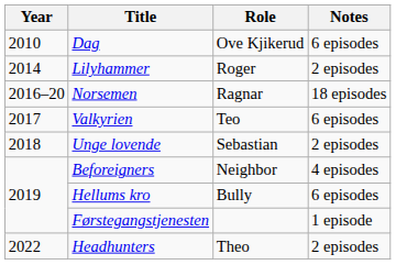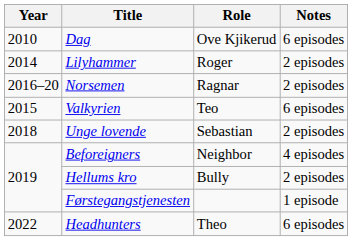 <table class="wikitable sortable">
 <tr>
 <th>Year</th>
 <th>Title</th>
 <th>Role</th>
 <th class="unsortable">Notes</th>
 </tr>
 <tr>
 <td>2010</td>
 <td><em><a href='#'>Dag</a></em></td>
 <td>Ove Kjikerud</td>
 <td>6 episodes</td>
 </tr>
 <tr>
 <td>2014</td>
 <td><em><a href='#'>Lilyhammer</a></em></td>
 <td>Roger</td>
 <td>2 episodes</td>
 </tr>
 <tr>
 <td>2016–20</td>
 <td><em><a href='#'>Norsemen</a></em></td>
 <td>Ragnar</td>
-<td>18 episodes</td>
+<td>2 episodes</td>
 </tr>
 <tr>
-<td>2017</td>
+<td>2015</td>
 <td><em><a href='#'>Valkyrien</a></em></td>
 <td>Teo</td>
 <td>6 episodes</td>
 </tr>
 <tr>
 <td>2018</td>
 <td><em><a href='#'>Unge lovende</a></em></td>
 <td>Sebastian</td>
 <td>2 episodes</td>
 </tr>
 <tr>
 <td rowspan=3>2019</td>
 <td><em><a href='#'>Beforeigners</a></em></td>
 <td>Neighbor</td>
 <td>4 episodes</td>
 </tr>
 <tr>
 <td><em><a href='#'>Hellums kro</a></em></td>
 <td>Bully</td>
-<td>6 episodes</td>
+<td>2 episodes</td>
 </tr>
 <tr>
 <td><em><a href='#'>Førstegangstjenesten</a></em></td>
 <td></td>
 <td>1 episode</td>
 </tr>
 <tr>
 <td>2022</td>
 <td><em><a href='#'>Headhunters</a></em></td>
 <td>Theo</td>
-<td>2 episodes</td>
+<td>6 episodes</td>
 </tr>
 </table>
